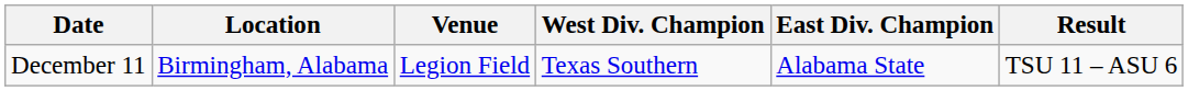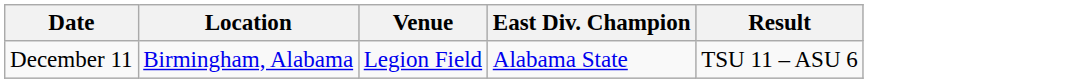 <table class="wikitable">
 <tr>
 <th>Date</th>
 <th>Location</th>
 <th>Venue</th>
-<th>West Div. Champion</th>
 <th>East Div. Champion</th>
 <th>Result</th>
 </tr>
 <tr>
 <td>December 11</td>
 <td><a href='#'>Birmingham, Alabama</a></td>
 <td><a href='#'>Legion Field</a></td>
-<td><a href='#'>Texas Southern</a></td>
 <td><a href='#'>Alabama State</a></td>
 <td>TSU 11 – ASU 6</td>
 </tr>
 </table>
